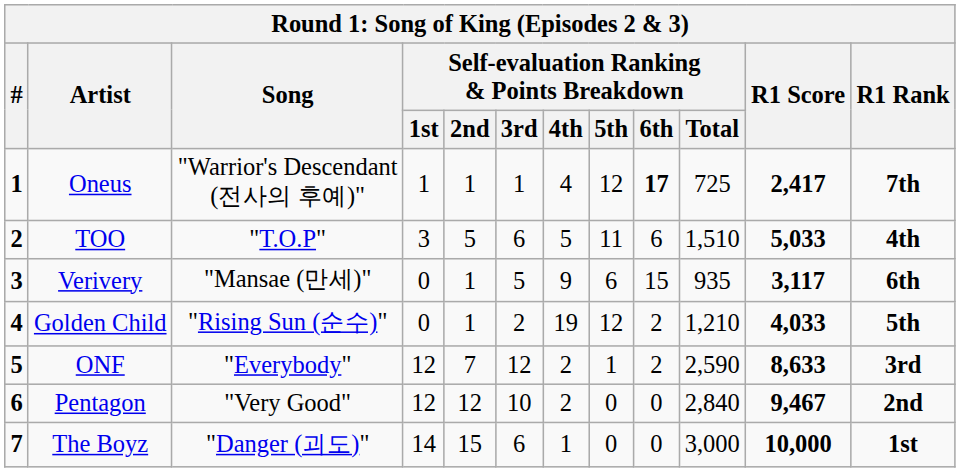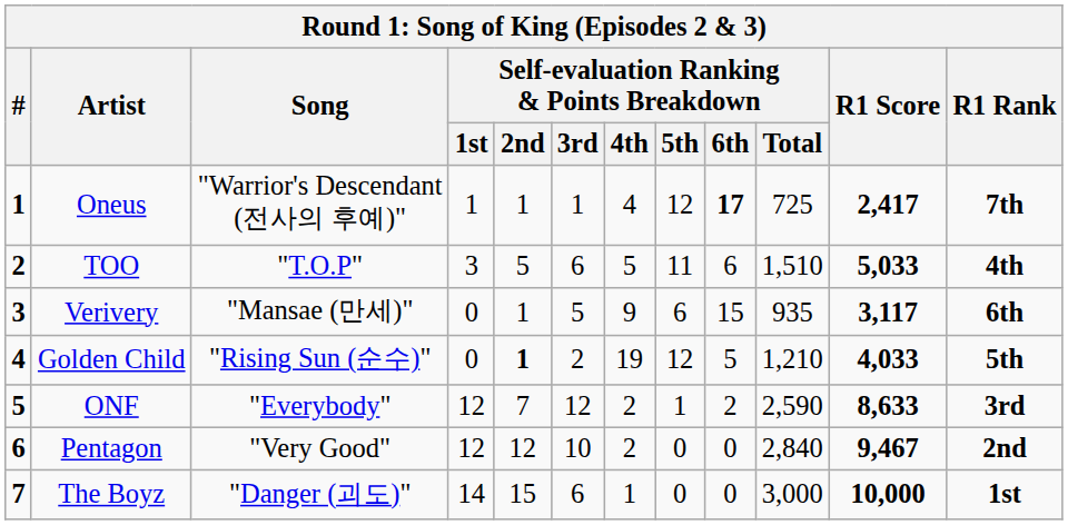 <table class="wikitable sortable" style="text-align:center">
 <tr>
 <th colspan="12">Round 1: Song of King (Episodes 2 & 3)</th>
 </tr>
 <tr>
 <th rowspan="2">#</th>
 <th rowspan="2">Artist</th>
 <th rowspan="2">Song</th>
 <th colspan="7">Self-evaluation Ranking<br>& Points Breakdown</th>
 <th rowspan="2">R1 Score</th>
 <th rowspan="2">R1 Rank</th>
 </tr>
 <tr>
 <th>1st</th>
 <th>2nd</th>
 <th>3rd</th>
 <th>4th</th>
 <th>5th</th>
 <th>6th</th>
 <th>Total</th>
 </tr>
 <tr>
 <td><strong>1</strong></td>
 <td><a href='#'>Oneus</a></td>
 <td>"Warrior's Descendant<br>(전사의 후예)"<br></td>
 <td>1</td>
 <td>1</td>
 <td>1</td>
 <td>4</td>
 <td>12</td>
 <td><strong>17</strong></td>
 <td>725</td>
 <td><strong>2,417</strong></td>
 <td><strong>7th</strong></td>
 </tr>
 <tr>
 <td><strong>2</strong></td>
 <td><a href='#'>TOO</a></td>
 <td>"<a href='#'>T.O.P</a>"<br></td>
 <td>3</td>
 <td>5</td>
 <td>6</td>
 <td>5</td>
 <td>11</td>
 <td>6</td>
 <td>1,510</td>
 <td><strong>5,033</strong></td>
 <td><strong>4th</strong></td>
 </tr>
 <tr>
 <td><strong>3</strong></td>
 <td><a href='#'>Verivery</a></td>
 <td>"Mansae (만세)"<br></td>
 <td>0</td>
 <td>1</td>
 <td>5</td>
 <td>9</td>
 <td>6</td>
 <td>15</td>
 <td>935</td>
 <td><strong>3,117</strong></td>
 <td><strong>6th</strong></td>
 </tr>
 <tr>
 <td><strong>4</strong></td>
 <td><a href='#'>Golden Child</a></td>
 <td>"<a href='#'>Rising Sun (순수)</a>"<br></td>
 <td>0</td>
-<td>1</td>
+<td><strong>1</strong></td>
 <td>2</td>
 <td>19</td>
 <td>12</td>
-<td>2</td>
+<td>5</td>
 <td>1,210</td>
 <td><strong>4,033</strong></td>
 <td><strong>5th</strong></td>
 </tr>
 <tr>
 <td><strong>5</strong></td>
 <td><a href='#'>ONF</a></td>
 <td>"<a href='#'>Everybody</a>"<br></td>
 <td>12</td>
 <td>7</td>
 <td>12</td>
 <td>2</td>
 <td>1</td>
 <td>2</td>
 <td>2,590</td>
 <td><strong>8,633</strong></td>
 <td><strong>3rd</strong></td>
 </tr>
 <tr>
 <td><strong>6</strong></td>
 <td><a href='#'>Pentagon</a></td>
 <td>"Very Good"<br></td>
 <td>12</td>
 <td>12</td>
 <td>10</td>
 <td>2</td>
 <td>0</td>
 <td>0</td>
 <td>2,840</td>
 <td><strong>9,467</strong></td>
 <td><strong>2nd</strong></td>
 </tr>
 <tr>
 <td><strong>7</strong></td>
 <td><a href='#'>The Boyz</a></td>
 <td>"<a href='#'>Danger (괴도)</a>"<br></td>
 <td>14</td>
 <td>15</td>
 <td>6</td>
 <td>1</td>
 <td>0</td>
 <td>0</td>
 <td>3,000</td>
 <td><strong>10,000</strong></td>
 <td><strong>1st</strong></td>
 </tr>
 </table>
